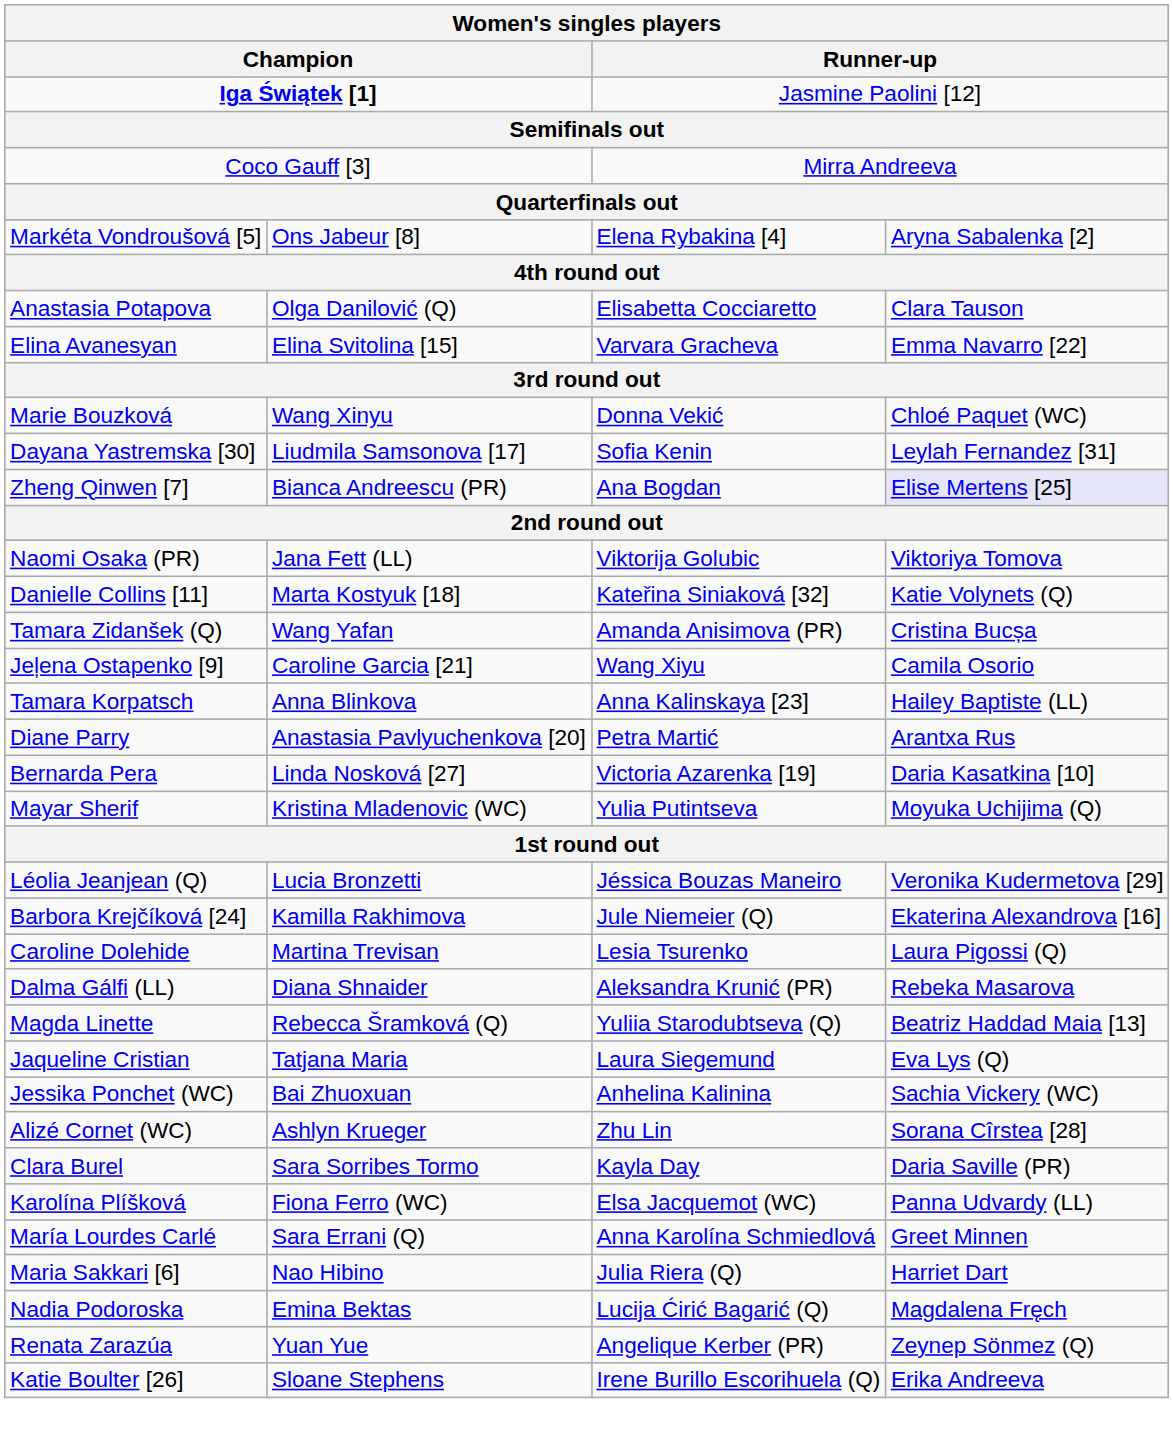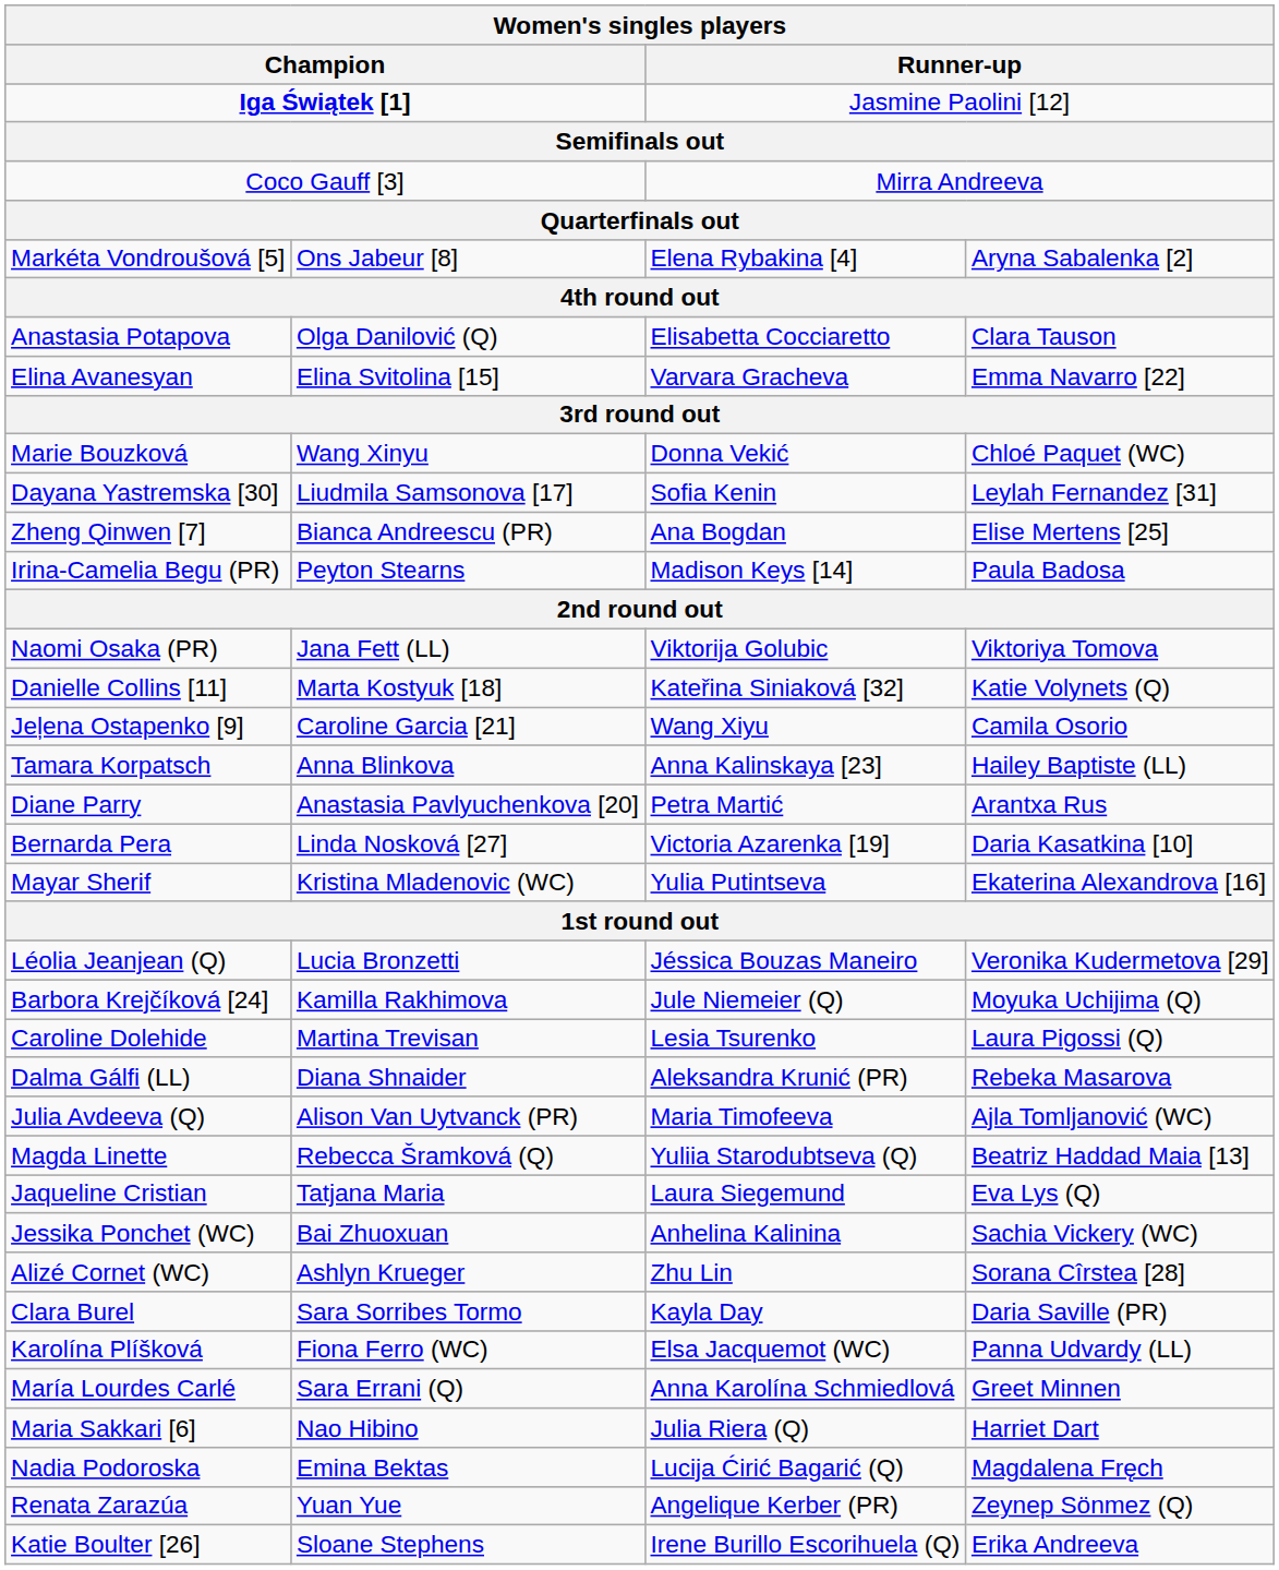 <table class="wikitable collapsible mw-collapsed" style="font-size:90%">
 <tr>
 <th colspan=4>Women's singles players</th>
 </tr>
 <tr>
 <th colspan="2">Champion</th>
 <th colspan="2">Runner-up</th>
 </tr>
 <tr style="text-align:center;">
 <td colspan="2"> <strong><a href='#'>Iga Świątek</a> [1]</strong></td>
 <td colspan="2"> <a href='#'>Jasmine Paolini</a> [12]</td>
 </tr>
 <tr>
 <th colspan="4">Semifinals out</th>
 </tr>
 <tr style="text-align:center;">
 <td colspan="2"> <a href='#'>Coco Gauff</a> [3]</td>
 <td colspan="2"> <a href='#'>Mirra Andreeva</a></td>
 </tr>
 <tr>
 <th colspan="4">Quarterfinals out</th>
 </tr>
 <tr>
 <td> <a href='#'>Markéta Vondroušová</a> [5]</td>
 <td> <a href='#'>Ons Jabeur</a> [8]</td>
 <td> <a href='#'>Elena Rybakina</a> [4]</td>
 <td> <a href='#'>Aryna Sabalenka</a> [2]</td>
 </tr>
 <tr>
 <th colspan="4">4th round out</th>
 </tr>
 <tr>
 <td> <a href='#'>Anastasia Potapova</a></td>
 <td> <a href='#'>Olga Danilović</a> (Q)</td>
 <td> <a href='#'>Elisabetta Cocciaretto</a></td>
 <td> <a href='#'>Clara Tauson</a></td>
 </tr>
 <tr>
 <td> <a href='#'>Elina Avanesyan</a></td>
 <td> <a href='#'>Elina Svitolina</a> [15]</td>
 <td> <a href='#'>Varvara Gracheva</a></td>
 <td> <a href='#'>Emma Navarro</a> [22]</td>
 </tr>
 <tr>
 <th colspan="4">3rd round out</th>
 </tr>
 <tr>
 <td> <a href='#'>Marie Bouzková</a></td>
 <td> <a href='#'>Wang Xinyu</a></td>
 <td> <a href='#'>Donna Vekić</a></td>
 <td> <a href='#'>Chloé Paquet</a> (WC)</td>
 </tr>
 <tr>
 <td> <a href='#'>Dayana Yastremska</a> [30]</td>
 <td> <a href='#'>Liudmila Samsonova</a> [17]</td>
 <td> <a href='#'>Sofia Kenin</a></td>
 <td> <a href='#'>Leylah Fernandez</a> [31]</td>
 </tr>
 <tr>
 <td> <a href='#'>Zheng Qinwen</a> [7]</td>
 <td> <a href='#'>Bianca Andreescu</a> (PR)</td>
 <td> <a href='#'>Ana Bogdan</a></td>
-<td style="background: lavender;"> <a href='#'>Elise Mertens</a> [25]</td>
+<td> <a href='#'>Elise Mertens</a> [25]</td>
+</tr>
+<tr>
+<td> <a href='#'>Irina-Camelia Begu</a> (PR)</td>
+<td> <a href='#'>Peyton Stearns</a></td>
+<td> <a href='#'>Madison Keys</a> [14]</td>
+<td> <a href='#'>Paula Badosa</a></td>
 </tr>
 <tr>
 <th colspan="4">2nd round out</th>
 </tr>
 <tr>
 <td> <a href='#'>Naomi Osaka</a> (PR)</td>
 <td> <a href='#'>Jana Fett</a> (LL)</td>
 <td> <a href='#'>Viktorija Golubic</a></td>
 <td> <a href='#'>Viktoriya Tomova</a></td>
 </tr>
 <tr>
 <td> <a href='#'>Danielle Collins</a> [11]</td>
 <td> <a href='#'>Marta Kostyuk</a> [18]</td>
 <td> <a href='#'>Kateřina Siniaková</a> [32]</td>
 <td> <a href='#'>Katie Volynets</a> (Q)</td>
-</tr>
-<tr>
-<td> <a href='#'>Tamara Zidanšek</a> (Q)</td>
-<td> <a href='#'>Wang Yafan</a></td>
-<td> <a href='#'>Amanda Anisimova</a> (PR)</td>
-<td> <a href='#'>Cristina Bucșa</a></td>
 </tr>
 <tr>
 <td> <a href='#'>Jeļena Ostapenko</a> [9]</td>
 <td> <a href='#'>Caroline Garcia</a> [21]</td>
 <td> <a href='#'>Wang Xiyu</a></td>
 <td> <a href='#'>Camila Osorio</a></td>
 </tr>
 <tr>
 <td> <a href='#'>Tamara Korpatsch</a></td>
 <td> <a href='#'>Anna Blinkova</a></td>
 <td> <a href='#'>Anna Kalinskaya</a> [23]</td>
 <td> <a href='#'>Hailey Baptiste</a> (LL)</td>
 </tr>
 <tr>
 <td> <a href='#'>Diane Parry</a></td>
 <td> <a href='#'>Anastasia Pavlyuchenkova</a> [20]</td>
 <td> <a href='#'>Petra Martić</a></td>
 <td> <a href='#'>Arantxa Rus</a></td>
 </tr>
 <tr>
 <td> <a href='#'>Bernarda Pera</a></td>
 <td> <a href='#'>Linda Nosková</a> [27]</td>
 <td> <a href='#'>Victoria Azarenka</a> [19]</td>
 <td> <a href='#'>Daria Kasatkina</a> [10]</td>
 </tr>
 <tr>
 <td> <a href='#'>Mayar Sherif</a></td>
 <td> <a href='#'>Kristina Mladenovic</a> (WC)</td>
 <td> <a href='#'>Yulia Putintseva</a></td>
-<td> <a href='#'>Moyuka Uchijima</a> (Q)</td>
+<td> <a href='#'>Ekaterina Alexandrova</a> [16]</td>
 </tr>
 <tr>
 <th colspan="4">1st round out</th>
 </tr>
 <tr>
 <td> <a href='#'>Léolia Jeanjean</a> (Q)</td>
 <td> <a href='#'>Lucia Bronzetti</a></td>
 <td> <a href='#'>Jéssica Bouzas Maneiro</a></td>
 <td> <a href='#'>Veronika Kudermetova</a> [29]</td>
 </tr>
 <tr>
 <td> <a href='#'>Barbora Krejčíková</a> [24]</td>
 <td> <a href='#'>Kamilla Rakhimova</a></td>
 <td> <a href='#'>Jule Niemeier</a> (Q)</td>
-<td> <a href='#'>Ekaterina Alexandrova</a> [16]</td>
+<td> <a href='#'>Moyuka Uchijima</a> (Q)</td>
 </tr>
 <tr>
 <td> <a href='#'>Caroline Dolehide</a></td>
 <td> <a href='#'>Martina Trevisan</a></td>
 <td> <a href='#'>Lesia Tsurenko</a></td>
 <td> <a href='#'>Laura Pigossi</a> (Q)</td>
 </tr>
 <tr>
 <td> <a href='#'>Dalma Gálfi</a> (LL)</td>
 <td> <a href='#'>Diana Shnaider</a></td>
 <td> <a href='#'>Aleksandra Krunić</a> (PR)</td>
 <td> <a href='#'>Rebeka Masarova</a></td>
+</tr>
+<tr>
+<td> <a href='#'>Julia Avdeeva</a> (Q)</td>
+<td> <a href='#'>Alison Van Uytvanck</a> (PR)</td>
+<td> <a href='#'>Maria Timofeeva</a></td>
+<td> <a href='#'>Ajla Tomljanović</a> (WC)</td>
 </tr>
 <tr>
 <td> <a href='#'>Magda Linette</a></td>
 <td> <a href='#'>Rebecca Šramková</a> (Q)</td>
 <td> <a href='#'>Yuliia Starodubtseva</a> (Q)</td>
 <td> <a href='#'>Beatriz Haddad Maia</a> [13]</td>
 </tr>
 <tr>
 <td> <a href='#'>Jaqueline Cristian</a></td>
 <td> <a href='#'>Tatjana Maria</a></td>
 <td> <a href='#'>Laura Siegemund</a></td>
 <td> <a href='#'>Eva Lys</a> (Q)</td>
 </tr>
 <tr>
 <td> <a href='#'>Jessika Ponchet</a> (WC)</td>
 <td> <a href='#'>Bai Zhuoxuan</a></td>
 <td> <a href='#'>Anhelina Kalinina</a></td>
 <td> <a href='#'>Sachia Vickery</a> (WC)</td>
 </tr>
 <tr>
 <td> <a href='#'>Alizé Cornet</a> (WC)</td>
 <td> <a href='#'>Ashlyn Krueger</a></td>
 <td> <a href='#'>Zhu Lin</a></td>
 <td> <a href='#'>Sorana Cîrstea</a> [28]</td>
 </tr>
 <tr>
 <td> <a href='#'>Clara Burel</a></td>
 <td> <a href='#'>Sara Sorribes Tormo</a></td>
 <td> <a href='#'>Kayla Day</a></td>
 <td> <a href='#'>Daria Saville</a> (PR)</td>
 </tr>
 <tr>
 <td> <a href='#'>Karolína Plíšková</a></td>
 <td> <a href='#'>Fiona Ferro</a> (WC)</td>
 <td> <a href='#'>Elsa Jacquemot</a> (WC)</td>
 <td> <a href='#'>Panna Udvardy</a> (LL)</td>
 </tr>
 <tr>
 <td> <a href='#'>María Lourdes Carlé</a></td>
 <td> <a href='#'>Sara Errani</a> (Q)</td>
 <td> <a href='#'>Anna Karolína Schmiedlová</a></td>
 <td> <a href='#'>Greet Minnen</a></td>
 </tr>
 <tr>
 <td> <a href='#'>Maria Sakkari</a> [6]</td>
 <td> <a href='#'>Nao Hibino</a></td>
 <td> <a href='#'>Julia Riera</a> (Q)</td>
 <td> <a href='#'>Harriet Dart</a></td>
 </tr>
 <tr>
 <td> <a href='#'>Nadia Podoroska</a></td>
 <td> <a href='#'>Emina Bektas</a></td>
 <td> <a href='#'>Lucija Ćirić Bagarić</a> (Q)</td>
 <td> <a href='#'>Magdalena Fręch</a></td>
 </tr>
 <tr>
 <td> <a href='#'>Renata Zarazúa</a></td>
 <td> <a href='#'>Yuan Yue</a></td>
 <td> <a href='#'>Angelique Kerber</a> (PR)</td>
 <td> <a href='#'>Zeynep Sönmez</a> (Q)</td>
 </tr>
 <tr>
 <td> <a href='#'>Katie Boulter</a> [26]</td>
 <td> <a href='#'>Sloane Stephens</a></td>
 <td> <a href='#'>Irene Burillo Escorihuela</a> (Q)</td>
 <td> <a href='#'>Erika Andreeva</a></td>
 </tr>
 </table>
